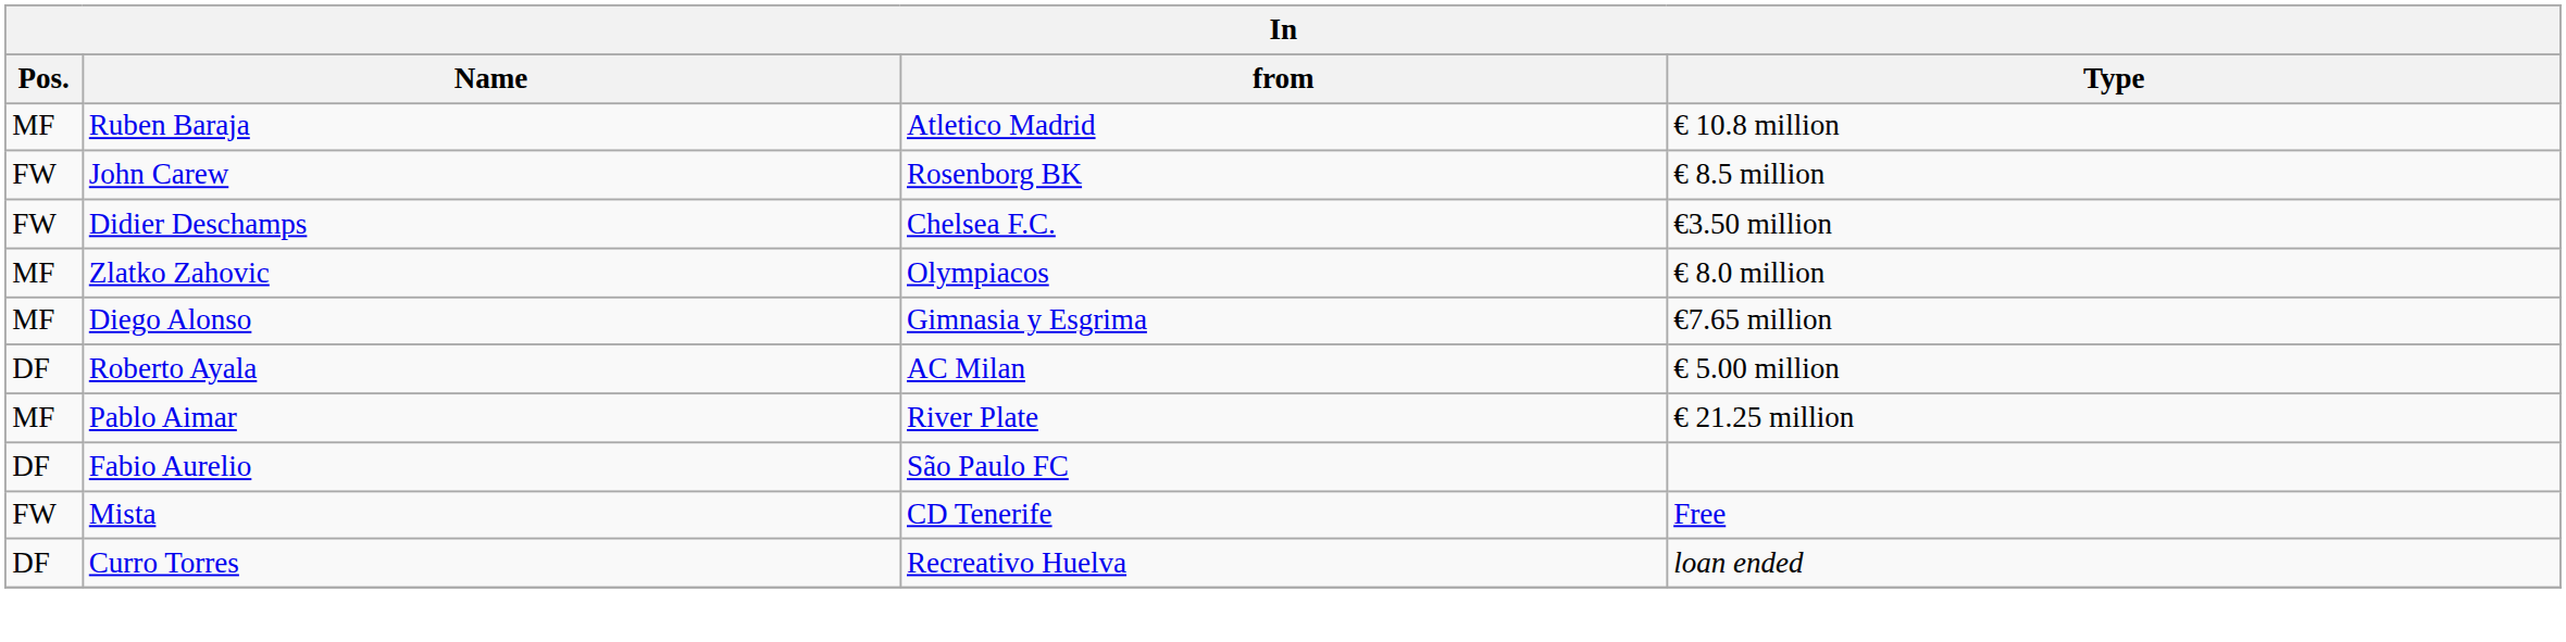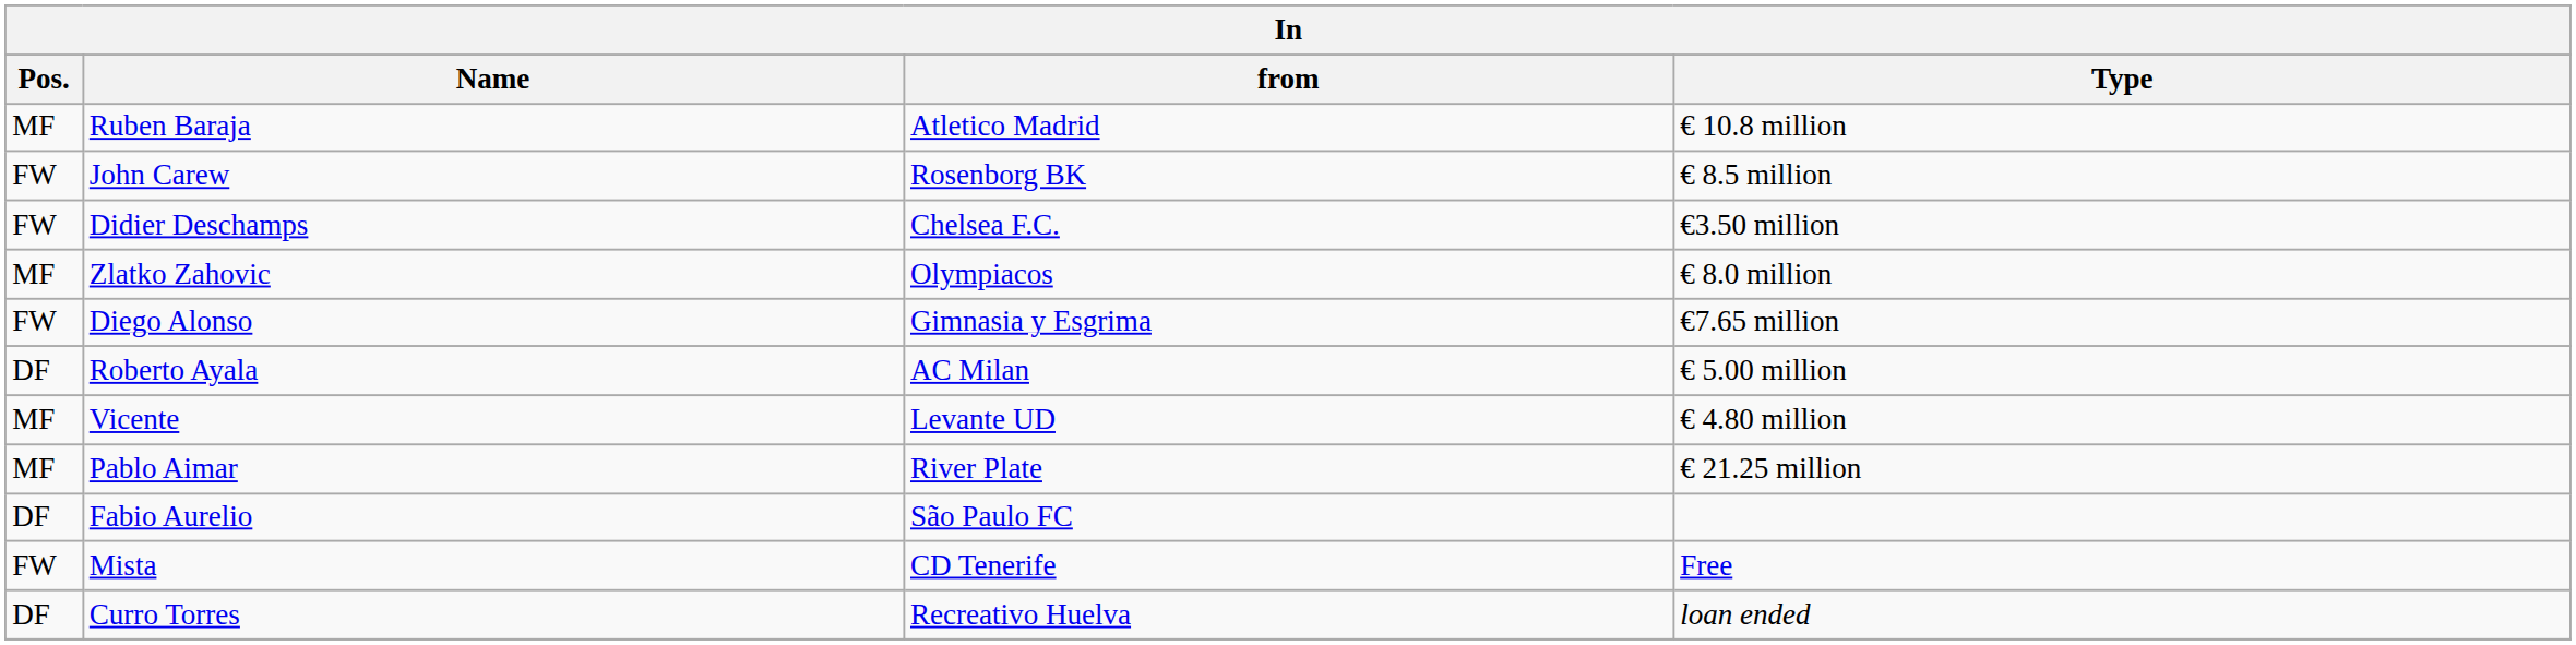 <table class="wikitable" style="font-size:90%;width:99%;">
 <tr>
 <th colspan="4">In</th>
 </tr>
 <tr>
 <th width=3%>Pos.</th>
 <th width=32%>Name</th>
 <th width=30%>from</th>
 <th width=35%>Type</th>
 </tr>
 <tr>
 <td>MF</td>
 <td><a href='#'>Ruben Baraja</a></td>
 <td><a href='#'>Atletico Madrid</a></td>
 <td>€ 10.8 million</td>
 </tr>
 <tr>
 <td>FW</td>
 <td><a href='#'>John Carew</a></td>
 <td><a href='#'>Rosenborg BK</a></td>
 <td>€ 8.5 million</td>
 </tr>
 <tr>
 <td>FW</td>
 <td><a href='#'>Didier Deschamps</a></td>
 <td><a href='#'>Chelsea F.C.</a></td>
 <td>€3.50 million</td>
 </tr>
 <tr>
 <td>MF</td>
 <td><a href='#'>Zlatko Zahovic</a></td>
 <td><a href='#'>Olympiacos</a></td>
 <td>€ 8.0 million</td>
 </tr>
 <tr>
-<td>MF</td>
+<td>FW</td>
 <td><a href='#'>Diego Alonso</a></td>
 <td><a href='#'>Gimnasia y Esgrima</a></td>
 <td>€7.65 million</td>
 </tr>
 <tr>
 <td>DF</td>
 <td><a href='#'>Roberto Ayala</a></td>
 <td><a href='#'>AC Milan</a></td>
 <td>€ 5.00 million</td>
+</tr>
+<tr>
+<td>MF</td>
+<td><a href='#'>Vicente</a></td>
+<td><a href='#'>Levante UD</a></td>
+<td>€ 4.80 million</td>
 </tr>
 <tr>
 <td>MF</td>
 <td><a href='#'>Pablo Aimar</a></td>
 <td><a href='#'>River Plate</a></td>
 <td>€ 21.25 million</td>
 </tr>
 <tr>
 <td>DF</td>
 <td><a href='#'>Fabio Aurelio</a></td>
 <td><a href='#'>São Paulo FC</a></td>
 <td></td>
 </tr>
 <tr>
 <td>FW</td>
 <td><a href='#'>Mista</a></td>
 <td><a href='#'>CD Tenerife</a></td>
 <td><a href='#'>Free</a></td>
 </tr>
 <tr>
 <td>DF</td>
 <td><a href='#'>Curro Torres</a></td>
 <td><a href='#'>Recreativo Huelva</a></td>
 <td><em>loan ended</em></td>
 </tr>
 <tr>
 </tr>
 </table>
